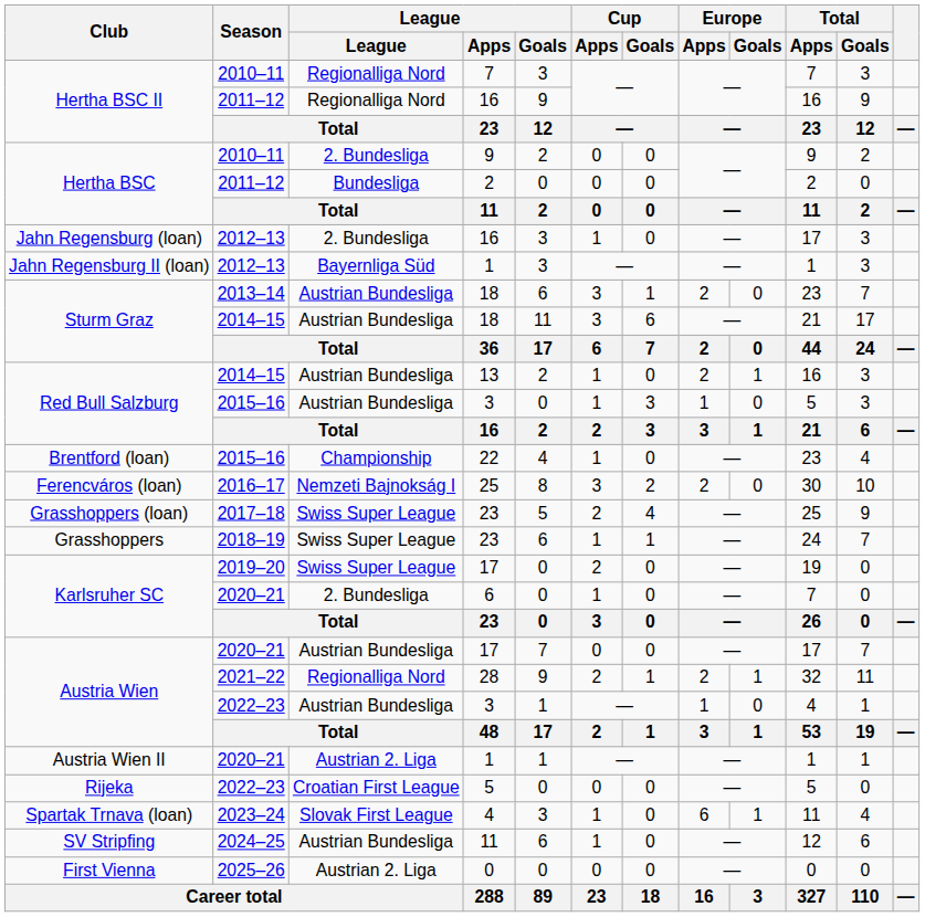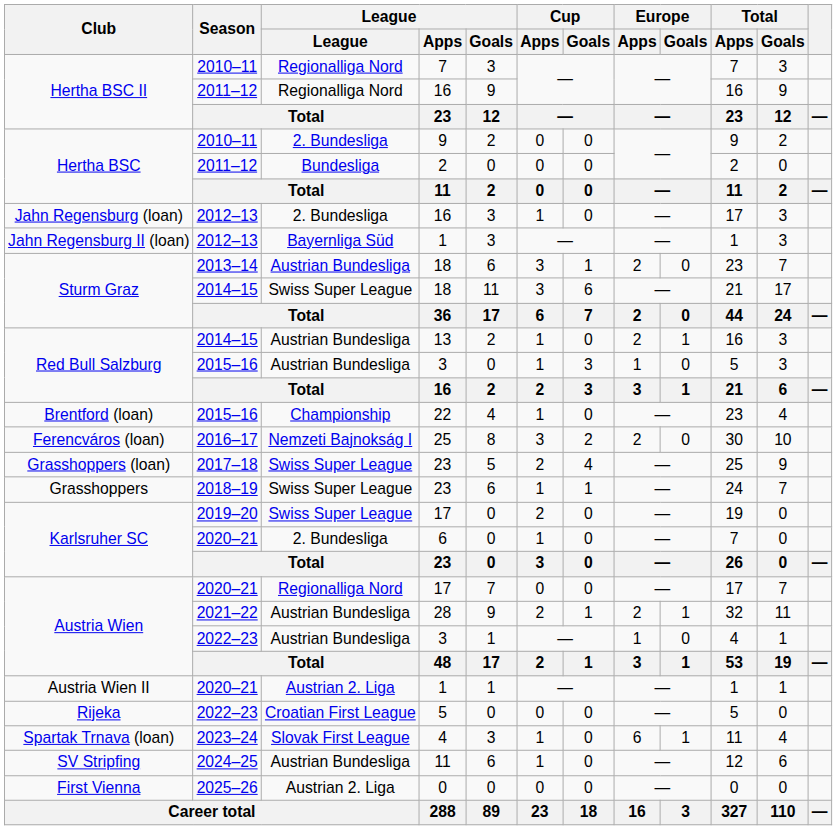 <table class="wikitable" style="text-align:center">
 <tr>
 <th rowspan="2">Club</th>
 <th rowspan="2">Season</th>
 <th colspan="3">League</th>
 <th colspan="2">Cup</th>
 <th colspan="2">Europe</th>
 <th colspan="2">Total</th>
 <th rowspan="2"></th>
 </tr>
 <tr>
 <th>League</th>
 <th>Apps</th>
 <th>Goals</th>
 <th>Apps</th>
 <th>Goals</th>
 <th>Apps</th>
 <th>Goals</th>
 <th>Apps</th>
 <th>Goals</th>
 </tr>
 <tr>
 <td rowspan="3"><a href='#'>Hertha BSC II</a></td>
 <td><a href='#'>2010–11</a></td>
 <td><a href='#'>Regionalliga Nord</a></td>
 <td>7</td>
 <td>3</td>
 <td rowspan="2" colspan="2">—</td>
 <td rowspan="2" colspan="2">—</td>
 <td>7</td>
 <td>3</td>
 <td></td>
 </tr>
 <tr>
 <td><a href='#'>2011–12</a></td>
 <td>Regionalliga Nord</td>
 <td>16</td>
 <td>9</td>
 <td>16</td>
 <td>9</td>
 <td></td>
 </tr>
 <tr>
 <th colspan="2">Total</th>
 <th>23</th>
 <th>12</th>
 <th colspan="2">—</th>
 <th colspan="2">—</th>
 <th>23</th>
 <th>12</th>
 <th>—</th>
 </tr>
 <tr>
 <td rowspan="3"><a href='#'>Hertha BSC</a></td>
 <td><a href='#'>2010–11</a></td>
 <td><a href='#'>2. Bundesliga</a></td>
 <td>9</td>
 <td>2</td>
 <td>0</td>
 <td>0</td>
 <td rowspan="2" colspan="2">—</td>
 <td>9</td>
 <td>2</td>
 <td></td>
 </tr>
 <tr>
 <td><a href='#'>2011–12</a></td>
 <td><a href='#'>Bundesliga</a></td>
 <td>2</td>
 <td>0</td>
 <td>0</td>
 <td>0</td>
 <td>2</td>
 <td>0</td>
 <td></td>
 </tr>
 <tr>
 <th colspan="2">Total</th>
 <th>11</th>
 <th>2</th>
 <th>0</th>
 <th>0</th>
 <th colspan="2">—</th>
 <th>11</th>
 <th>2</th>
 <th>—</th>
 </tr>
 <tr>
 <td><a href='#'>Jahn Regensburg</a> (loan)</td>
 <td><a href='#'>2012–13</a></td>
 <td>2. Bundesliga</td>
 <td>16</td>
 <td>3</td>
 <td>1</td>
 <td>0</td>
 <td colspan="2">—</td>
 <td>17</td>
 <td>3</td>
 <td></td>
 </tr>
 <tr>
 <td><a href='#'>Jahn Regensburg II</a> (loan)</td>
 <td><a href='#'>2012–13</a></td>
 <td><a href='#'>Bayernliga Süd</a></td>
 <td>1</td>
 <td>3</td>
 <td colspan="2">—</td>
 <td colspan="2">—</td>
 <td>1</td>
 <td>3</td>
 <td></td>
 </tr>
 <tr>
 <td rowspan="3"><a href='#'>Sturm Graz</a></td>
 <td><a href='#'>2013–14</a></td>
 <td><a href='#'>Austrian Bundesliga</a></td>
 <td>18</td>
 <td>6</td>
 <td>3</td>
 <td>1</td>
 <td>2</td>
 <td>0</td>
 <td>23</td>
 <td>7</td>
 <td></td>
 </tr>
 <tr>
 <td><a href='#'>2014–15</a></td>
-<td>Austrian Bundesliga</td>
+<td>Swiss Super League</td>
 <td>18</td>
 <td>11</td>
 <td>3</td>
 <td>6</td>
 <td colspan="2">—</td>
 <td>21</td>
 <td>17</td>
 <td></td>
 </tr>
 <tr>
 <th colspan="2">Total</th>
 <th>36</th>
 <th>17</th>
 <th>6</th>
 <th>7</th>
 <th>2</th>
 <th>0</th>
 <th>44</th>
 <th>24</th>
 <th>—</th>
 </tr>
 <tr>
 <td rowspan="3"><a href='#'>Red Bull Salzburg</a></td>
 <td><a href='#'>2014–15</a></td>
 <td>Austrian Bundesliga</td>
 <td>13</td>
 <td>2</td>
 <td>1</td>
 <td>0</td>
 <td>2</td>
 <td>1</td>
 <td>16</td>
 <td>3</td>
 <td></td>
 </tr>
 <tr>
 <td><a href='#'>2015–16</a></td>
 <td>Austrian Bundesliga</td>
 <td>3</td>
 <td>0</td>
 <td>1</td>
 <td>3</td>
 <td>1</td>
 <td>0</td>
 <td>5</td>
 <td>3</td>
 <td></td>
 </tr>
 <tr>
 <th colspan="2">Total</th>
 <th>16</th>
 <th>2</th>
 <th>2</th>
 <th>3</th>
 <th>3</th>
 <th>1</th>
 <th>21</th>
 <th>6</th>
 <th>—</th>
 </tr>
 <tr>
 <td><a href='#'>Brentford</a> (loan)</td>
 <td><a href='#'>2015–16</a></td>
 <td><a href='#'>Championship</a></td>
 <td>22</td>
 <td>4</td>
 <td>1</td>
 <td>0</td>
 <td colspan="2">—</td>
 <td>23</td>
 <td>4</td>
 <td></td>
 </tr>
 <tr>
 <td><a href='#'>Ferencváros</a> (loan)</td>
 <td><a href='#'>2016–17</a></td>
 <td><a href='#'>Nemzeti Bajnokság I</a></td>
 <td>25</td>
 <td>8</td>
 <td>3</td>
 <td>2</td>
 <td>2</td>
 <td>0</td>
 <td>30</td>
 <td>10</td>
 <td></td>
 </tr>
 <tr>
 <td><a href='#'>Grasshoppers</a> (loan)</td>
 <td><a href='#'>2017–18</a></td>
 <td><a href='#'>Swiss Super League</a></td>
 <td>23</td>
 <td>5</td>
 <td>2</td>
 <td>4</td>
 <td colspan="2">—</td>
 <td>25</td>
 <td>9</td>
 <td></td>
 </tr>
 <tr>
 <td>Grasshoppers</td>
 <td><a href='#'>2018–19</a></td>
 <td>Swiss Super League</td>
 <td>23</td>
 <td>6</td>
 <td>1</td>
 <td>1</td>
 <td colspan="2">—</td>
 <td>24</td>
 <td>7</td>
 <td></td>
 </tr>
 <tr>
 <td rowspan="3"><a href='#'>Karlsruher SC</a></td>
 <td><a href='#'>2019–20</a></td>
 <td><a href='#'>Swiss Super League</a></td>
 <td>17</td>
 <td>0</td>
 <td>2</td>
 <td>0</td>
 <td colspan="2">—</td>
 <td>19</td>
 <td>0</td>
 <td></td>
 </tr>
 <tr>
 <td><a href='#'>2020–21</a></td>
 <td>2. Bundesliga</td>
 <td>6</td>
 <td>0</td>
 <td>1</td>
 <td>0</td>
 <td colspan="2">—</td>
 <td>7</td>
 <td>0</td>
 <td></td>
 </tr>
 <tr>
 <th colspan="2">Total</th>
 <th>23</th>
 <th>0</th>
 <th>3</th>
 <th>0</th>
 <th colspan="2">—</th>
 <th>26</th>
 <th>0</th>
 <th>—</th>
 </tr>
 <tr>
 <td rowspan="4"><a href='#'>Austria Wien</a></td>
 <td><a href='#'>2020–21</a></td>
-<td>Austrian Bundesliga</td>
+<td><a href='#'>Regionalliga Nord</a></td>
 <td>17</td>
 <td>7</td>
 <td>0</td>
 <td>0</td>
 <td colspan="2">—</td>
 <td>17</td>
 <td>7</td>
 <td></td>
 </tr>
 <tr>
 <td><a href='#'>2021–22</a></td>
-<td><a href='#'>Regionalliga Nord</a></td>
+<td>Austrian Bundesliga</td>
 <td>28</td>
 <td>9</td>
 <td>2</td>
 <td>1</td>
 <td>2</td>
 <td>1</td>
 <td>32</td>
 <td>11</td>
 <td></td>
 </tr>
 <tr>
 <td><a href='#'>2022–23</a></td>
 <td>Austrian Bundesliga</td>
 <td>3</td>
 <td>1</td>
 <td colspan="2">—</td>
 <td>1</td>
 <td>0</td>
 <td>4</td>
 <td>1</td>
 <td></td>
 </tr>
 <tr>
 <th colspan="2">Total</th>
 <th>48</th>
 <th>17</th>
 <th>2</th>
 <th>1</th>
 <th>3</th>
 <th>1</th>
 <th>53</th>
 <th>19</th>
 <th>—</th>
 </tr>
 <tr>
 <td>Austria Wien II</td>
 <td><a href='#'>2020–21</a></td>
 <td><a href='#'>Austrian 2. Liga</a></td>
 <td>1</td>
 <td>1</td>
 <td colspan="2">—</td>
 <td colspan="2">—</td>
 <td>1</td>
 <td>1</td>
 <td></td>
 </tr>
 <tr>
 <td><a href='#'>Rijeka</a></td>
 <td><a href='#'>2022–23</a></td>
 <td><a href='#'>Croatian First League</a></td>
 <td>5</td>
 <td>0</td>
 <td>0</td>
 <td>0</td>
 <td colspan="2">—</td>
 <td>5</td>
 <td>0</td>
 <td></td>
 </tr>
 <tr>
 <td><a href='#'>Spartak Trnava</a> (loan)</td>
 <td><a href='#'>2023–24</a></td>
 <td><a href='#'>Slovak First League</a></td>
 <td>4</td>
 <td>3</td>
 <td>1</td>
 <td>0</td>
 <td>6</td>
 <td>1</td>
 <td>11</td>
 <td>4</td>
 <td></td>
 </tr>
 <tr>
 <td><a href='#'>SV Stripfing</a></td>
 <td><a href='#'>2024–25</a></td>
 <td>Austrian Bundesliga</td>
 <td>11</td>
 <td>6</td>
 <td>1</td>
 <td>0</td>
 <td colspan="2">—</td>
 <td>12</td>
 <td>6</td>
 <td></td>
 </tr>
 <tr>
 <td><a href='#'>First Vienna</a></td>
 <td><a href='#'>2025–26</a></td>
 <td>Austrian 2. Liga</td>
 <td>0</td>
 <td>0</td>
 <td>0</td>
 <td>0</td>
 <td colspan="2">—</td>
 <td>0</td>
 <td>0</td>
 <td></td>
 </tr>
 <tr>
 <th colspan="3">Career total</th>
 <th>288</th>
 <th>89</th>
 <th>23</th>
 <th>18</th>
 <th>16</th>
 <th>3</th>
 <th>327</th>
 <th>110</th>
 <th>—</th>
 </tr>
 </table>
